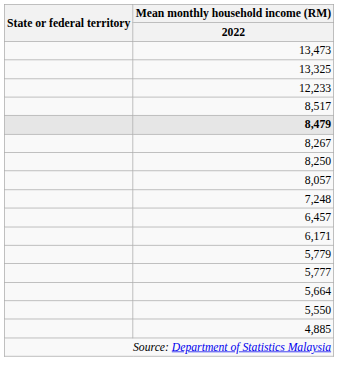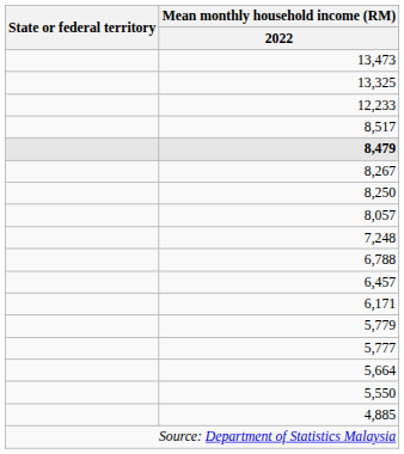 <table class="wikitable sortable" style="text-align: right">
 <tr>
 <th rowspan="2">State or federal territory</th>
 <th>Mean monthly household income (RM)</th>
 </tr>
 <tr>
 <th>2022</th>
 </tr>
 <tr>
 <td align="left"></td>
 <td>13,473</td>
 </tr>
 <tr>
 <td align="left"></td>
 <td>13,325</td>
 </tr>
 <tr>
 <td align="left"></td>
 <td>12,233</td>
 </tr>
 <tr>
 <td align="left"></td>
 <td>8,517</td>
 </tr>
 <tr style="background:#e6e6e6">
 <td align="left"><strong></strong></td>
 <td><strong>8,479</strong></td>
 </tr>
 <tr>
 <td align="left"></td>
 <td>8,267</td>
 </tr>
 <tr>
 <td align="left"></td>
 <td>8,250</td>
 </tr>
 <tr>
 <td align="left"></td>
 <td>8,057</td>
 </tr>
 <tr>
 <td align="left"></td>
 <td>7,248</td>
 </tr>
 <tr>
 <td align="left"></td>
+<td>6,788</td>
+</tr>
+<tr>
+<td align="left"></td>
 <td>6,457</td>
 </tr>
 <tr>
 <td align="left"></td>
 <td>6,171</td>
 </tr>
 <tr>
 <td align="left"></td>
 <td>5,779</td>
 </tr>
 <tr>
 <td align="left"></td>
 <td>5,777</td>
 </tr>
 <tr>
 <td align="left"></td>
 <td>5,664</td>
 </tr>
 <tr>
 <td align="left"></td>
 <td>5,550</td>
 </tr>
 <tr>
 <td align="left"></td>
 <td>4,885</td>
 </tr>
 <tr>
 <td colspan="2" style="text-align:right;"><em>Source: <a href='#'>Department of Statistics Malaysia</a></em></td>
 </tr>
 </table>
